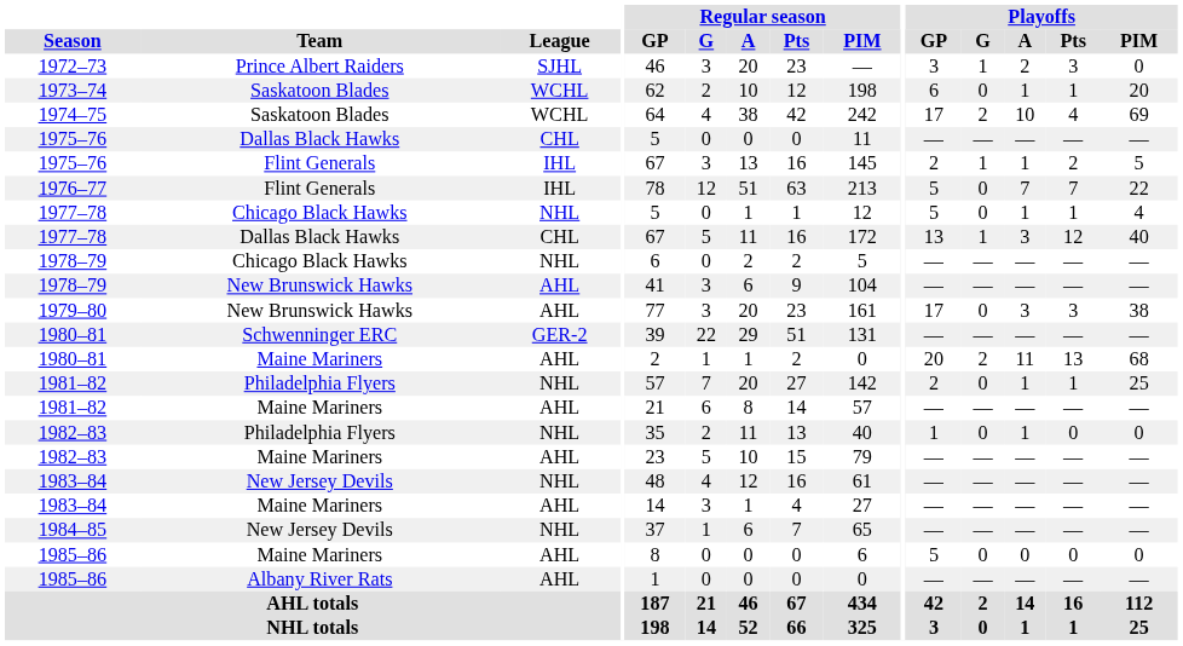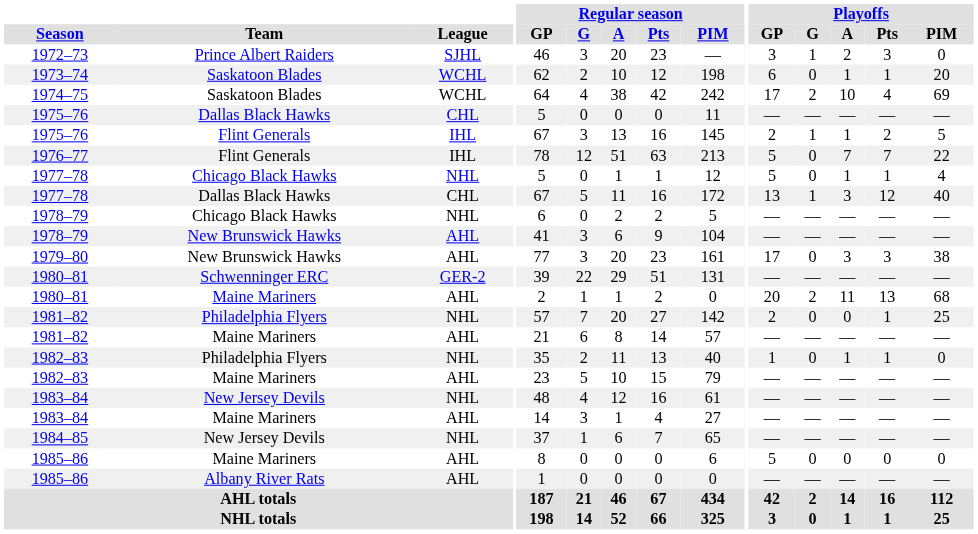 <table border="0" cellpadding="1" cellspacing="0" style="text-align:center; width:60em">
 <tr bgcolor="#e0e0e0">
 <th colspan="3" bgcolor="#ffffff"></th>
 <th rowspan="100" bgcolor="#ffffff"></th>
 <th colspan="5"><a href='#'>Regular season</a></th>
 <th rowspan="100" bgcolor="#ffffff"></th>
 <th colspan="5"><a href='#'>Playoffs</a></th>
 </tr>
 <tr bgcolor="#e0e0e0">
 <th><a href='#'>Season</a></th>
 <th>Team</th>
 <th>League</th>
 <th>GP</th>
 <th><a href='#'>G</a></th>
 <th><a href='#'>A</a></th>
 <th><a href='#'>Pts</a></th>
 <th><a href='#'>PIM</a></th>
 <th>GP</th>
 <th>G</th>
 <th>A</th>
 <th>Pts</th>
 <th>PIM</th>
 </tr>
 <tr>
 <td><a href='#'>1972–73</a></td>
 <td><a href='#'>Prince Albert Raiders</a></td>
 <td><a href='#'>SJHL</a></td>
 <td>46</td>
 <td>3</td>
 <td>20</td>
 <td>23</td>
 <td>—</td>
 <td>3</td>
 <td>1</td>
 <td>2</td>
 <td>3</td>
 <td>0</td>
 </tr>
 <tr bgcolor="#f0f0f0">
 <td><a href='#'>1973–74</a></td>
 <td><a href='#'>Saskatoon Blades</a></td>
 <td><a href='#'>WCHL</a></td>
 <td>62</td>
 <td>2</td>
 <td>10</td>
 <td>12</td>
 <td>198</td>
 <td>6</td>
 <td>0</td>
 <td>1</td>
 <td>1</td>
 <td>20</td>
 </tr>
 <tr>
 <td><a href='#'>1974–75</a></td>
 <td>Saskatoon Blades</td>
 <td>WCHL</td>
 <td>64</td>
 <td>4</td>
 <td>38</td>
 <td>42</td>
 <td>242</td>
 <td>17</td>
 <td>2</td>
 <td>10</td>
 <td>4</td>
 <td>69</td>
 </tr>
 <tr bgcolor="#f0f0f0">
 <td><a href='#'>1975–76</a></td>
 <td><a href='#'>Dallas Black Hawks</a></td>
 <td><a href='#'>CHL</a></td>
 <td>5</td>
 <td>0</td>
 <td>0</td>
 <td>0</td>
 <td>11</td>
 <td>—</td>
 <td>—</td>
 <td>—</td>
 <td>—</td>
 <td>—</td>
 </tr>
 <tr>
 <td><a href='#'>1975–76</a></td>
 <td><a href='#'>Flint Generals</a></td>
 <td><a href='#'>IHL</a></td>
 <td>67</td>
 <td>3</td>
 <td>13</td>
 <td>16</td>
 <td>145</td>
 <td>2</td>
 <td>1</td>
 <td>1</td>
 <td>2</td>
 <td>5</td>
 </tr>
 <tr bgcolor="#f0f0f0">
 <td><a href='#'>1976–77</a></td>
 <td>Flint Generals</td>
 <td>IHL</td>
 <td>78</td>
 <td>12</td>
 <td>51</td>
 <td>63</td>
 <td>213</td>
 <td>5</td>
 <td>0</td>
 <td>7</td>
 <td>7</td>
 <td>22</td>
 </tr>
 <tr>
 <td><a href='#'>1977–78</a></td>
 <td><a href='#'>Chicago Black Hawks</a></td>
 <td><a href='#'>NHL</a></td>
 <td>5</td>
 <td>0</td>
 <td>1</td>
 <td>1</td>
 <td>12</td>
 <td>5</td>
 <td>0</td>
 <td>1</td>
 <td>1</td>
 <td>4</td>
 </tr>
 <tr bgcolor="#f0f0f0">
 <td><a href='#'>1977–78</a></td>
 <td>Dallas Black Hawks</td>
 <td>CHL</td>
 <td>67</td>
 <td>5</td>
 <td>11</td>
 <td>16</td>
 <td>172</td>
 <td>13</td>
 <td>1</td>
 <td>3</td>
 <td>12</td>
 <td>40</td>
 </tr>
 <tr>
 <td><a href='#'>1978–79</a></td>
 <td>Chicago Black Hawks</td>
 <td>NHL</td>
 <td>6</td>
 <td>0</td>
 <td>2</td>
 <td>2</td>
 <td>5</td>
 <td>—</td>
 <td>—</td>
 <td>—</td>
 <td>—</td>
 <td>—</td>
 </tr>
 <tr bgcolor="#f0f0f0">
 <td><a href='#'>1978–79</a></td>
 <td><a href='#'>New Brunswick Hawks</a></td>
 <td><a href='#'>AHL</a></td>
 <td>41</td>
 <td>3</td>
 <td>6</td>
 <td>9</td>
 <td>104</td>
 <td>—</td>
 <td>—</td>
 <td>—</td>
 <td>—</td>
 <td>—</td>
 </tr>
 <tr>
 <td><a href='#'>1979–80</a></td>
 <td>New Brunswick Hawks</td>
 <td>AHL</td>
 <td>77</td>
 <td>3</td>
 <td>20</td>
 <td>23</td>
 <td>161</td>
 <td>17</td>
 <td>0</td>
 <td>3</td>
 <td>3</td>
 <td>38</td>
 </tr>
 <tr bgcolor="#f0f0f0">
 <td><a href='#'>1980–81</a></td>
 <td><a href='#'>Schwenninger ERC</a></td>
 <td><a href='#'>GER-2</a></td>
 <td>39</td>
 <td>22</td>
 <td>29</td>
 <td>51</td>
 <td>131</td>
 <td>—</td>
 <td>—</td>
 <td>—</td>
 <td>—</td>
 <td>—</td>
 </tr>
 <tr>
 <td><a href='#'>1980–81</a></td>
 <td><a href='#'>Maine Mariners</a></td>
 <td>AHL</td>
 <td>2</td>
 <td>1</td>
 <td>1</td>
 <td>2</td>
 <td>0</td>
 <td>20</td>
 <td>2</td>
 <td>11</td>
 <td>13</td>
 <td>68</td>
 </tr>
 <tr bgcolor="#f0f0f0">
 <td><a href='#'>1981–82</a></td>
 <td><a href='#'>Philadelphia Flyers</a></td>
 <td>NHL</td>
 <td>57</td>
 <td>7</td>
 <td>20</td>
 <td>27</td>
 <td>142</td>
 <td>2</td>
 <td>0</td>
-<td>1</td>
+<td>0</td>
 <td>1</td>
 <td>25</td>
 </tr>
 <tr>
 <td><a href='#'>1981–82</a></td>
 <td>Maine Mariners</td>
 <td>AHL</td>
 <td>21</td>
 <td>6</td>
 <td>8</td>
 <td>14</td>
 <td>57</td>
 <td>—</td>
 <td>—</td>
 <td>—</td>
 <td>—</td>
 <td>—</td>
 </tr>
 <tr bgcolor="#f0f0f0">
 <td><a href='#'>1982–83</a></td>
 <td>Philadelphia Flyers</td>
 <td>NHL</td>
 <td>35</td>
 <td>2</td>
 <td>11</td>
 <td>13</td>
 <td>40</td>
 <td>1</td>
 <td>0</td>
 <td>1</td>
-<td>0</td>
+<td>1</td>
 <td>0</td>
 </tr>
 <tr>
 <td><a href='#'>1982–83</a></td>
 <td>Maine Mariners</td>
 <td>AHL</td>
 <td>23</td>
 <td>5</td>
 <td>10</td>
 <td>15</td>
 <td>79</td>
 <td>—</td>
 <td>—</td>
 <td>—</td>
 <td>—</td>
 <td>—</td>
 </tr>
 <tr bgcolor="#f0f0f0">
 <td><a href='#'>1983–84</a></td>
 <td><a href='#'>New Jersey Devils</a></td>
 <td>NHL</td>
 <td>48</td>
 <td>4</td>
 <td>12</td>
 <td>16</td>
 <td>61</td>
 <td>—</td>
 <td>—</td>
 <td>—</td>
 <td>—</td>
 <td>—</td>
 </tr>
 <tr>
 <td><a href='#'>1983–84</a></td>
 <td>Maine Mariners</td>
 <td>AHL</td>
 <td>14</td>
 <td>3</td>
 <td>1</td>
 <td>4</td>
 <td>27</td>
 <td>—</td>
 <td>—</td>
 <td>—</td>
 <td>—</td>
 <td>—</td>
 </tr>
 <tr bgcolor="#f0f0f0">
 <td><a href='#'>1984–85</a></td>
 <td>New Jersey Devils</td>
 <td>NHL</td>
 <td>37</td>
 <td>1</td>
 <td>6</td>
 <td>7</td>
 <td>65</td>
 <td>—</td>
 <td>—</td>
 <td>—</td>
 <td>—</td>
 <td>—</td>
 </tr>
 <tr>
 <td><a href='#'>1985–86</a></td>
 <td>Maine Mariners</td>
 <td>AHL</td>
 <td>8</td>
 <td>0</td>
 <td>0</td>
 <td>0</td>
 <td>6</td>
 <td>5</td>
 <td>0</td>
 <td>0</td>
 <td>0</td>
 <td>0</td>
 </tr>
 <tr bgcolor="#f0f0f0">
 <td><a href='#'>1985–86</a></td>
 <td><a href='#'>Albany River Rats</a></td>
 <td>AHL</td>
 <td>1</td>
 <td>0</td>
 <td>0</td>
 <td>0</td>
 <td>0</td>
 <td>—</td>
 <td>—</td>
 <td>—</td>
 <td>—</td>
 <td>—</td>
 </tr>
 <tr bgcolor="#e0e0e0">
 <th colspan="3">AHL totals</th>
 <th>187</th>
 <th>21</th>
 <th>46</th>
 <th>67</th>
 <th>434</th>
 <th>42</th>
 <th>2</th>
 <th>14</th>
 <th>16</th>
 <th>112</th>
 </tr>
 <tr bgcolor="#e0e0e0">
 <th colspan="3">NHL totals</th>
 <th>198</th>
 <th>14</th>
 <th>52</th>
 <th>66</th>
 <th>325</th>
 <th>3</th>
 <th>0</th>
 <th>1</th>
 <th>1</th>
 <th>25</th>
 </tr>
 </table>
